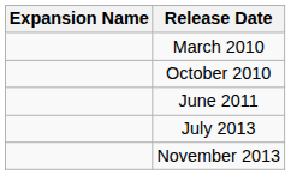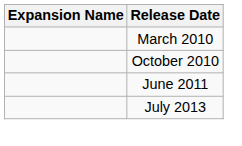 <table class="wikitable" style="text-align:center">
 <tr>
 <th>Expansion Name</th>
 <th>Release Date</th>
 </tr>
 <tr>
 <td></td>
 <td>March 2010</td>
 </tr>
 <tr>
 <td></td>
 <td>October 2010</td>
 </tr>
 <tr>
 <td></td>
 <td>June 2011</td>
 </tr>
 <tr>
 <td></td>
 <td>July 2013</td>
 </tr>
-<tr>
-<td></td>
-<td>November 2013</td>
-</tr>
 </table>
